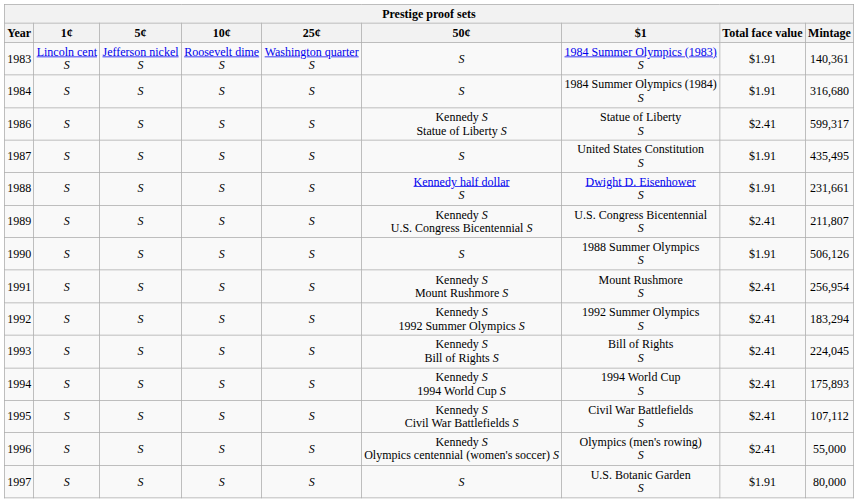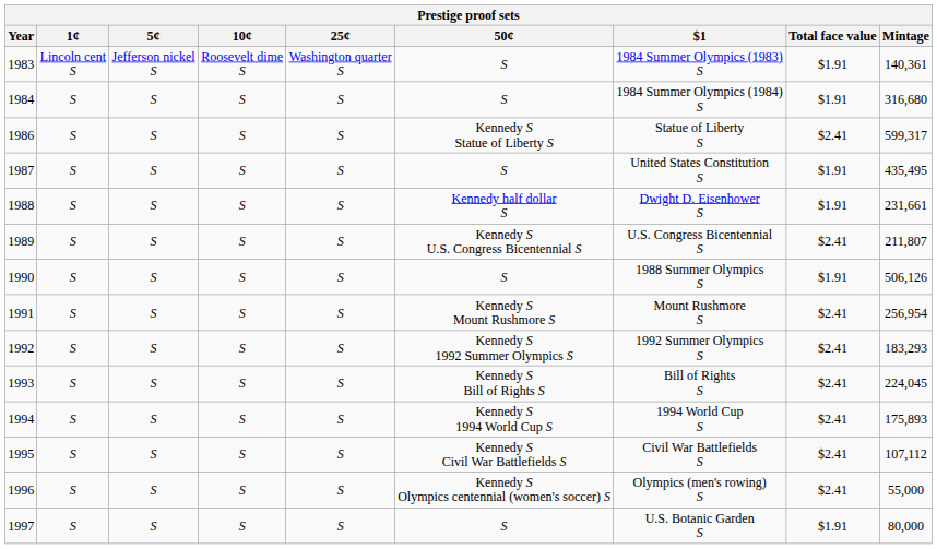 <table class="wikitable mw-collapsible mw-collapsed">
 <tr>
 <th colspan="9">Prestige proof sets</th>
 </tr>
 <tr>
 <th align="center">Year</th>
 <th align="center">1¢</th>
 <th align="center">5¢</th>
 <th align="center">10¢</th>
 <th align="center">25¢</th>
 <th align="center">50¢</th>
 <th align="center">$1</th>
 <th align="center">Total face value</th>
 <th align="center">Mintage</th>
 </tr>
 <tr>
 <td align="center">1983</td>
 <td align="center"><a href='#'>Lincoln cent</a><br><em>S</em></td>
 <td align="center"><a href='#'>Jefferson nickel</a><br><em>S</em></td>
 <td align="center"><a href='#'>Roosevelt dime</a><br><em>S</em></td>
 <td align="center"><a href='#'>Washington quarter</a><br><em>S</em></td>
 <td align="center"><em>S</em></td>
 <td align="center"><a href='#'>1984 Summer Olympics (1983)</a><br><em>S</em></td>
 <td align="center">$1.91</td>
 <td align="center">140,361</td>
 </tr>
 <tr>
 <td align="center">1984</td>
 <td align="center"><em>S</em></td>
 <td align="center"><em>S</em></td>
 <td align="center"><em>S</em></td>
 <td align="center"><em>S</em></td>
 <td align="center"><em>S</em></td>
 <td align="center">1984 Summer Olympics (1984)<br><em>S</em></td>
 <td align="center">$1.91</td>
 <td align="center">316,680</td>
 </tr>
 <tr>
 <td align="center">1986</td>
 <td align="center"><em>S</em></td>
 <td align="center"><em>S</em></td>
 <td align="center"><em>S</em></td>
 <td align="center"><em>S</em></td>
 <td align="center">Kennedy <em>S</em><br>Statue of Liberty <em>S</em></td>
 <td align="center">Statue of Liberty<br><em>S</em></td>
 <td align="center">$2.41</td>
 <td align="center">599,317</td>
 </tr>
 <tr>
 <td align="center">1987</td>
 <td align="center"><em>S</em></td>
 <td align="center"><em>S</em></td>
 <td align="center"><em>S</em></td>
 <td align="center"><em>S</em></td>
 <td align="center"><em>S</em></td>
 <td align="center">United States Constitution<br><em>S</em></td>
 <td align="center">$1.91</td>
 <td align="center">435,495</td>
 </tr>
 <tr>
 <td align="center">1988</td>
 <td align="center"><em>S</em></td>
 <td align="center"><em>S</em></td>
 <td align="center"><em>S</em></td>
 <td align="center"><em>S</em></td>
 <td align="center"><a href='#'>Kennedy half dollar</a><br><em>S</em></td>
 <td align="center"><a href='#'>Dwight D. Eisenhower</a><br><em>S</em></td>
 <td align="center">$1.91</td>
 <td align="center">231,661</td>
 </tr>
 <tr>
 <td align="center">1989</td>
 <td align="center"><em>S</em></td>
 <td align="center"><em>S</em></td>
 <td align="center"><em>S</em></td>
 <td align="center"><em>S</em></td>
 <td align="center">Kennedy <em>S</em><br>U.S. Congress Bicentennial <em>S</em></td>
 <td align="center">U.S. Congress Bicentennial<br><em>S</em></td>
 <td align="center">$2.41</td>
 <td align="center">211,807</td>
 </tr>
 <tr>
 <td align="center">1990</td>
 <td align="center"><em>S</em></td>
 <td align="center"><em>S</em></td>
 <td align="center"><em>S</em></td>
 <td align="center"><em>S</em></td>
 <td align="center"><em>S</em></td>
 <td align="center">1988 Summer Olympics<br><em>S</em></td>
 <td align="center">$1.91</td>
 <td align="center">506,126</td>
 </tr>
 <tr>
 <td align="center">1991</td>
 <td align="center"><em>S</em></td>
 <td align="center"><em>S</em></td>
 <td align="center"><em>S</em></td>
 <td align="center"><em>S</em></td>
 <td align="center">Kennedy <em>S</em><br>Mount Rushmore <em>S</em></td>
 <td align="center">Mount Rushmore<br><em>S</em></td>
 <td align="center">$2.41</td>
 <td align="center">256,954</td>
 </tr>
 <tr>
 <td align="center">1992</td>
 <td align="center"><em>S</em></td>
 <td align="center"><em>S</em></td>
 <td align="center"><em>S</em></td>
 <td align="center"><em>S</em></td>
 <td align="center">Kennedy <em>S</em><br>1992 Summer Olympics <em>S</em></td>
 <td align="center">1992 Summer Olympics<br><em>S</em></td>
 <td align="center">$2.41</td>
-<td align="center">183,294</td>
+<td align="center">183,293</td>
 </tr>
 <tr>
 <td align="center">1993</td>
 <td align="center"><em>S</em></td>
 <td align="center"><em>S</em></td>
 <td align="center"><em>S</em></td>
 <td align="center"><em>S</em></td>
 <td align="center">Kennedy <em>S</em><br>Bill of Rights <em>S</em></td>
 <td align="center">Bill of Rights<br><em>S</em></td>
 <td align="center">$2.41</td>
 <td align="center">224,045</td>
 </tr>
 <tr>
 <td align="center">1994</td>
 <td align="center"><em>S</em></td>
 <td align="center"><em>S</em></td>
 <td align="center"><em>S</em></td>
 <td align="center"><em>S</em></td>
 <td align="center">Kennedy <em>S</em><br>1994 World Cup <em>S</em></td>
 <td align="center">1994 World Cup<br><em>S</em></td>
 <td align="center">$2.41</td>
 <td align="center">175,893</td>
 </tr>
 <tr>
 <td align="center">1995</td>
 <td align="center"><em>S</em></td>
 <td align="center"><em>S</em></td>
 <td align="center"><em>S</em></td>
 <td align="center"><em>S</em></td>
 <td align="center">Kennedy <em>S</em><br>Civil War Battlefields <em>S</em></td>
 <td align="center">Civil War Battlefields<br><em>S</em></td>
 <td align="center">$2.41</td>
 <td align="center">107,112</td>
 </tr>
 <tr>
 <td align="center">1996</td>
 <td align="center"><em>S</em></td>
 <td align="center"><em>S</em></td>
 <td align="center"><em>S</em></td>
 <td align="center"><em>S</em></td>
 <td align="center">Kennedy <em>S</em><br>Olympics centennial (women's soccer) <em>S</em></td>
 <td align="center">Olympics (men's rowing)<br><em>S</em></td>
 <td align="center">$2.41</td>
 <td align="center">55,000</td>
 </tr>
 <tr>
 <td align="center">1997</td>
 <td align="center"><em>S</em></td>
 <td align="center"><em>S</em></td>
 <td align="center"><em>S</em></td>
 <td align="center"><em>S</em></td>
 <td align="center"><em>S</em></td>
 <td align="center">U.S. Botanic Garden<br><em>S</em></td>
 <td align="center">$1.91</td>
 <td align="center">80,000</td>
 </tr>
 </table>
